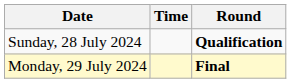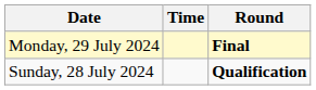 <table class="wikitable">
 <tr>
 <th>Date</th>
 <th>Time</th>
 <th>Round</th>
 </tr>
+<tr style=background:lemonchiffon>
+<td>Monday, 29 July 2024</td>
+<td><strong> </strong></td>
+<td><strong>Final</strong></td>
+</tr>
 <tr>
 <td>Sunday, 28 July 2024</td>
 <td><strong> </strong></td>
 <td><strong>Qualification</strong></td>
 </tr>
-<tr style=background:lemonchiffon>
-<td>Monday, 29 July 2024</td>
-<td><strong> </strong></td>
-<td><strong>Final</strong></td>
-</tr>
 </table>
